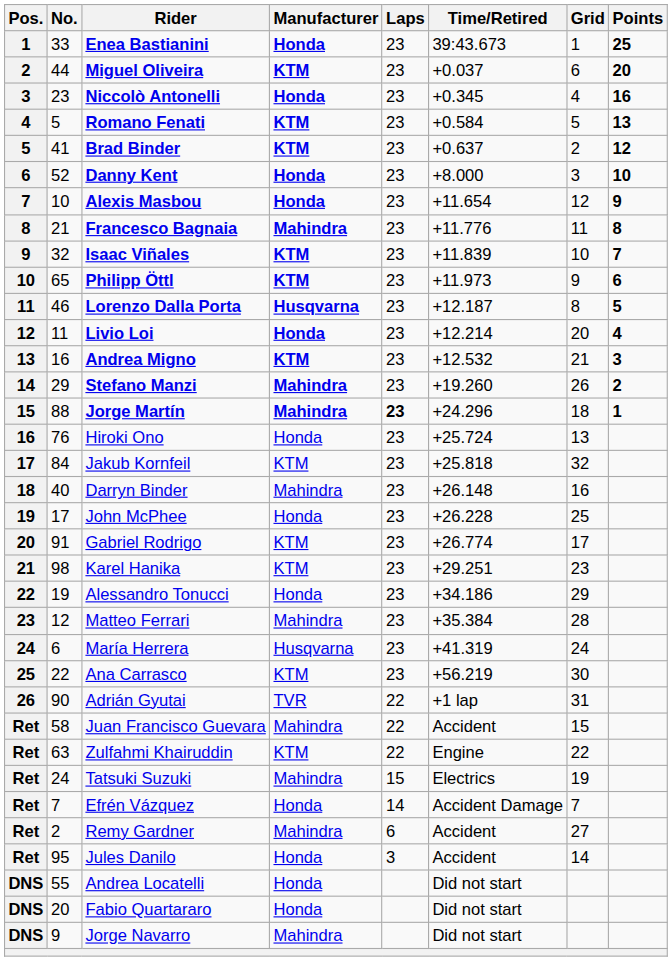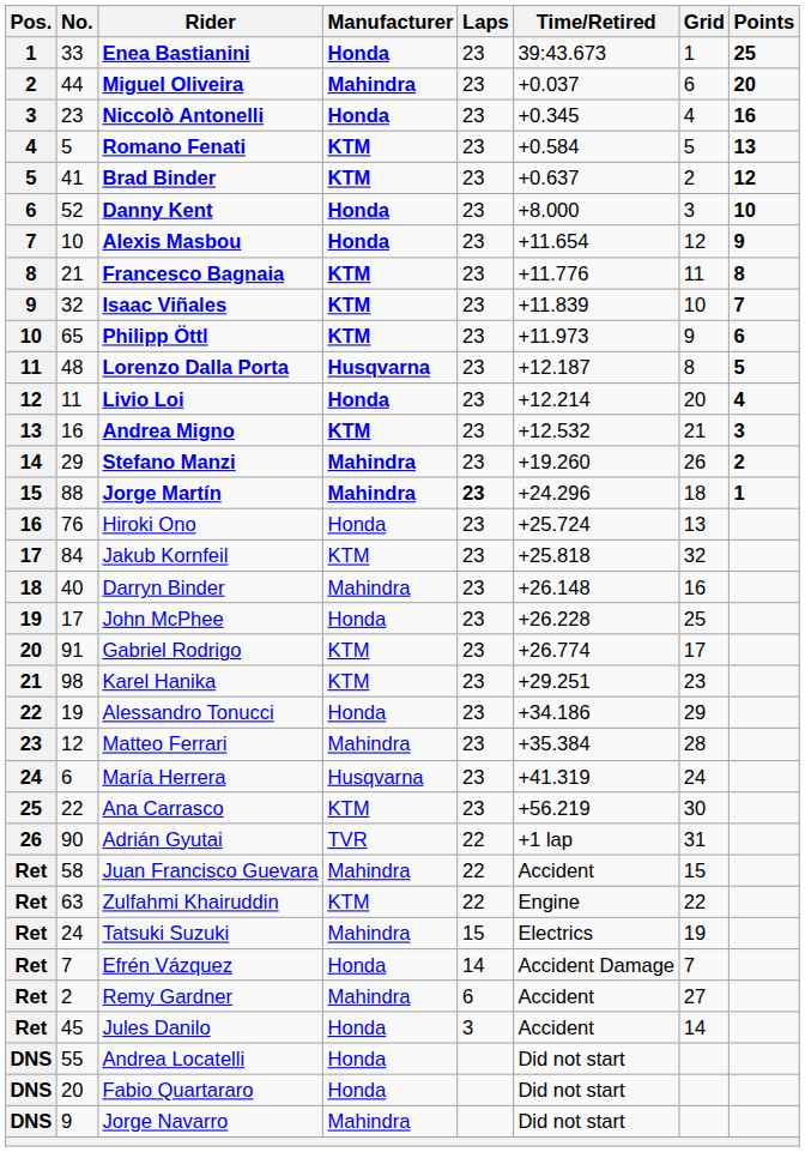 <table class="wikitable" style="font-size: 95%;">
 <tr>
 <th>Pos.</th>
 <th>No.</th>
 <th>Rider</th>
 <th>Manufacturer</th>
 <th>Laps</th>
 <th>Time/Retired</th>
 <th>Grid</th>
 <th>Points</th>
 </tr>
 <tr>
 <th>1</th>
 <td>33</td>
 <td> <strong><a href='#'>Enea Bastianini</a></strong></td>
 <td><strong><a href='#'>Honda</a></strong></td>
 <td>23</td>
 <td>39:43.673</td>
 <td>1</td>
 <td><strong>25</strong></td>
 </tr>
 <tr>
 <th>2</th>
 <td>44</td>
 <td> <strong><a href='#'>Miguel Oliveira</a></strong></td>
-<td><strong><a href='#'>KTM</a></strong></td>
+<td><strong><a href='#'>Mahindra</a></strong></td>
 <td>23</td>
 <td>+0.037</td>
 <td>6</td>
 <td><strong>20</strong></td>
 </tr>
 <tr>
 <th>3</th>
 <td>23</td>
 <td> <strong><a href='#'>Niccolò Antonelli</a></strong></td>
 <td><strong><a href='#'>Honda</a></strong></td>
 <td>23</td>
 <td>+0.345</td>
 <td>4</td>
 <td><strong>16</strong></td>
 </tr>
 <tr>
 <th>4</th>
 <td>5</td>
 <td> <strong><a href='#'>Romano Fenati</a></strong></td>
 <td><strong><a href='#'>KTM</a></strong></td>
 <td>23</td>
 <td>+0.584</td>
 <td>5</td>
 <td><strong>13</strong></td>
 </tr>
 <tr>
 <th>5</th>
 <td>41</td>
 <td> <strong><a href='#'>Brad Binder</a></strong></td>
 <td><strong><a href='#'>KTM</a></strong></td>
 <td>23</td>
 <td>+0.637</td>
 <td>2</td>
 <td><strong>12</strong></td>
 </tr>
 <tr>
 <th>6</th>
 <td>52</td>
 <td> <strong><a href='#'>Danny Kent</a></strong></td>
 <td><strong><a href='#'>Honda</a></strong></td>
 <td>23</td>
 <td>+8.000</td>
 <td>3</td>
 <td><strong>10</strong></td>
 </tr>
 <tr>
 <th>7</th>
 <td>10</td>
 <td> <strong><a href='#'>Alexis Masbou</a></strong></td>
 <td><strong><a href='#'>Honda</a></strong></td>
 <td>23</td>
 <td>+11.654</td>
 <td>12</td>
 <td><strong>9</strong></td>
 </tr>
 <tr>
 <th>8</th>
 <td>21</td>
 <td> <strong><a href='#'>Francesco Bagnaia</a></strong></td>
-<td><strong><a href='#'>Mahindra</a></strong></td>
+<td><strong><a href='#'>KTM</a></strong></td>
 <td>23</td>
 <td>+11.776</td>
 <td>11</td>
 <td><strong>8</strong></td>
 </tr>
 <tr>
 <th>9</th>
 <td>32</td>
 <td> <strong><a href='#'>Isaac Viñales</a></strong></td>
 <td><strong><a href='#'>KTM</a></strong></td>
 <td>23</td>
 <td>+11.839</td>
 <td>10</td>
 <td><strong>7</strong></td>
 </tr>
 <tr>
 <th>10</th>
 <td>65</td>
 <td> <strong><a href='#'>Philipp Öttl</a></strong></td>
 <td><strong><a href='#'>KTM</a></strong></td>
 <td>23</td>
 <td>+11.973</td>
 <td>9</td>
 <td><strong>6</strong></td>
 </tr>
 <tr>
 <th>11</th>
-<td>46</td>
+<td>48</td>
 <td> <strong><a href='#'>Lorenzo Dalla Porta</a></strong></td>
 <td><strong><a href='#'>Husqvarna</a></strong></td>
 <td>23</td>
 <td>+12.187</td>
 <td>8</td>
 <td><strong>5</strong></td>
 </tr>
 <tr>
 <th>12</th>
 <td>11</td>
 <td> <strong><a href='#'>Livio Loi</a></strong></td>
 <td><strong><a href='#'>Honda</a></strong></td>
 <td>23</td>
 <td>+12.214</td>
 <td>20</td>
 <td><strong>4</strong></td>
 </tr>
 <tr>
 <th>13</th>
 <td>16</td>
 <td> <strong><a href='#'>Andrea Migno</a></strong></td>
 <td><strong><a href='#'>KTM</a></strong></td>
 <td>23</td>
 <td>+12.532</td>
 <td>21</td>
 <td><strong>3</strong></td>
 </tr>
 <tr>
 <th>14</th>
 <td>29</td>
 <td> <strong><a href='#'>Stefano Manzi</a></strong></td>
 <td><strong><a href='#'>Mahindra</a></strong></td>
 <td>23</td>
 <td>+19.260</td>
 <td>26</td>
 <td><strong>2</strong></td>
 </tr>
 <tr>
 <th>15</th>
 <td>88</td>
 <td> <strong><a href='#'>Jorge Martín</a></strong></td>
 <td><strong><a href='#'>Mahindra</a></strong></td>
 <td><strong>23</strong></td>
 <td>+24.296</td>
 <td>18</td>
 <td><strong>1</strong></td>
 </tr>
 <tr>
 <th>16</th>
 <td>76</td>
 <td> <a href='#'>Hiroki Ono</a></td>
 <td><a href='#'>Honda</a></td>
 <td>23</td>
 <td>+25.724</td>
 <td>13</td>
 <td></td>
 </tr>
 <tr>
 <th>17</th>
 <td>84</td>
 <td> <a href='#'>Jakub Kornfeil</a></td>
 <td><a href='#'>KTM</a></td>
 <td>23</td>
 <td>+25.818</td>
 <td>32</td>
 <td></td>
 </tr>
 <tr>
 <th>18</th>
 <td>40</td>
 <td> <a href='#'>Darryn Binder</a></td>
 <td><a href='#'>Mahindra</a></td>
 <td>23</td>
 <td>+26.148</td>
 <td>16</td>
 <td></td>
 </tr>
 <tr>
 <th>19</th>
 <td>17</td>
 <td> <a href='#'>John McPhee</a></td>
 <td><a href='#'>Honda</a></td>
 <td>23</td>
 <td>+26.228</td>
 <td>25</td>
 <td></td>
 </tr>
 <tr>
 <th>20</th>
 <td>91</td>
 <td> <a href='#'>Gabriel Rodrigo</a></td>
 <td><a href='#'>KTM</a></td>
 <td>23</td>
 <td>+26.774</td>
 <td>17</td>
 <td></td>
 </tr>
 <tr>
 <th>21</th>
 <td>98</td>
 <td> <a href='#'>Karel Hanika</a></td>
 <td><a href='#'>KTM</a></td>
 <td>23</td>
 <td>+29.251</td>
 <td>23</td>
 <td></td>
 </tr>
 <tr>
 <th>22</th>
 <td>19</td>
 <td> <a href='#'>Alessandro Tonucci</a></td>
 <td><a href='#'>Honda</a></td>
 <td>23</td>
 <td>+34.186</td>
 <td>29</td>
 <td></td>
 </tr>
 <tr>
 <th>23</th>
 <td>12</td>
 <td> <a href='#'>Matteo Ferrari</a></td>
 <td><a href='#'>Mahindra</a></td>
 <td>23</td>
 <td>+35.384</td>
 <td>28</td>
 <td></td>
 </tr>
 <tr>
 <th>24</th>
 <td>6</td>
 <td> <a href='#'>María Herrera</a></td>
 <td><a href='#'>Husqvarna</a></td>
 <td>23</td>
 <td>+41.319</td>
 <td>24</td>
 <td></td>
 </tr>
 <tr>
 <th>25</th>
 <td>22</td>
 <td> <a href='#'>Ana Carrasco</a></td>
 <td><a href='#'>KTM</a></td>
 <td>23</td>
 <td>+56.219</td>
 <td>30</td>
 <td></td>
 </tr>
 <tr>
 <th>26</th>
 <td>90</td>
 <td> <a href='#'>Adrián Gyutai</a></td>
 <td><a href='#'>TVR</a></td>
 <td>22</td>
 <td>+1 lap</td>
 <td>31</td>
 <td></td>
 </tr>
 <tr>
 <th>Ret</th>
 <td>58</td>
 <td> <a href='#'>Juan Francisco Guevara</a></td>
 <td><a href='#'>Mahindra</a></td>
 <td>22</td>
 <td>Accident</td>
 <td>15</td>
 <td></td>
 </tr>
 <tr>
 <th>Ret</th>
 <td>63</td>
 <td> <a href='#'>Zulfahmi Khairuddin</a></td>
 <td><a href='#'>KTM</a></td>
 <td>22</td>
 <td>Engine</td>
 <td>22</td>
 <td></td>
 </tr>
 <tr>
 <th>Ret</th>
 <td>24</td>
 <td> <a href='#'>Tatsuki Suzuki</a></td>
 <td><a href='#'>Mahindra</a></td>
 <td>15</td>
 <td>Electrics</td>
 <td>19</td>
 <td></td>
 </tr>
 <tr>
 <th>Ret</th>
 <td>7</td>
 <td> <a href='#'>Efrén Vázquez</a></td>
 <td><a href='#'>Honda</a></td>
 <td>14</td>
 <td>Accident Damage</td>
 <td>7</td>
 <td></td>
 </tr>
 <tr>
 <th>Ret</th>
 <td>2</td>
 <td> <a href='#'>Remy Gardner</a></td>
 <td><a href='#'>Mahindra</a></td>
 <td>6</td>
 <td>Accident</td>
 <td>27</td>
 <td></td>
 </tr>
 <tr>
 <th>Ret</th>
-<td>95</td>
+<td>45</td>
 <td> <a href='#'>Jules Danilo</a></td>
 <td><a href='#'>Honda</a></td>
 <td>3</td>
 <td>Accident</td>
 <td>14</td>
 <td></td>
 </tr>
 <tr>
 <th>DNS</th>
 <td>55</td>
 <td> <a href='#'>Andrea Locatelli</a></td>
 <td><a href='#'>Honda</a></td>
 <td></td>
 <td>Did not start</td>
 <td></td>
 <td></td>
 </tr>
 <tr>
 <th>DNS</th>
 <td>20</td>
 <td> <a href='#'>Fabio Quartararo</a></td>
 <td><a href='#'>Honda</a></td>
 <td></td>
 <td>Did not start</td>
 <td></td>
 <td></td>
 </tr>
 <tr>
 <th>DNS</th>
 <td>9</td>
 <td> <a href='#'>Jorge Navarro</a></td>
 <td><a href='#'>Mahindra</a></td>
 <td></td>
 <td>Did not start</td>
 <td></td>
 <td></td>
 </tr>
 <tr>
 <th colspan=8></th>
 </tr>
 </table>
